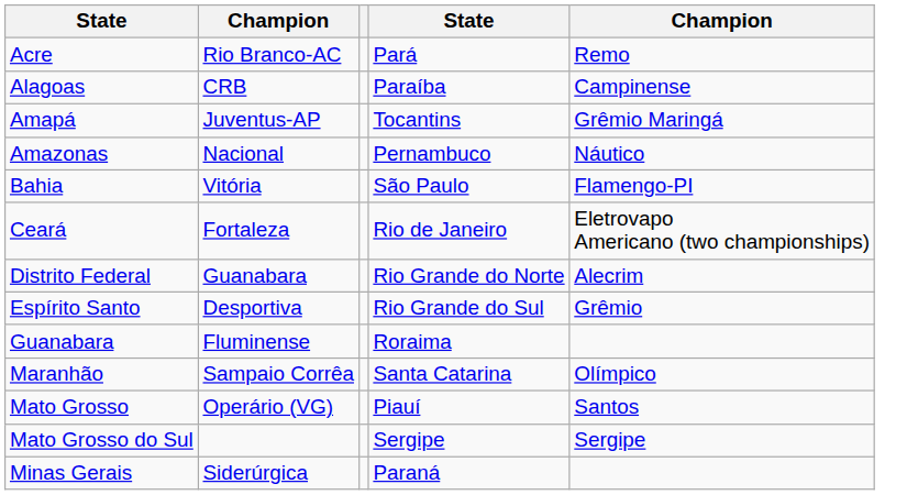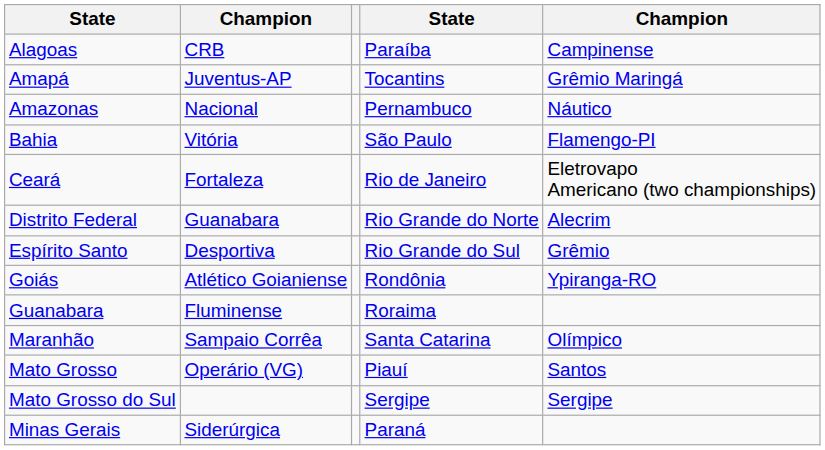 <table class="wikitable">
 <tr>
 <th>State</th>
 <th>Champion</th>
 <th></th>
 <th>State</th>
 <th>Champion</th>
-</tr>
-<tr>
-<td><a href='#'>Acre</a></td>
-<td><a href='#'>Rio Branco-AC</a></td>
-<td></td>
-<td><a href='#'>Pará</a></td>
-<td><a href='#'>Remo</a></td>
 </tr>
 <tr>
 <td><a href='#'>Alagoas</a></td>
 <td><a href='#'>CRB</a></td>
 <td></td>
 <td><a href='#'>Paraíba</a></td>
 <td><a href='#'>Campinense</a></td>
 </tr>
 <tr>
 <td><a href='#'>Amapá</a></td>
 <td><a href='#'>Juventus-AP</a></td>
 <td></td>
 <td><a href='#'>Tocantins</a></td>
 <td><a href='#'>Grêmio Maringá</a></td>
 </tr>
 <tr>
 <td><a href='#'>Amazonas</a></td>
 <td><a href='#'>Nacional</a></td>
 <td></td>
 <td><a href='#'>Pernambuco</a></td>
 <td><a href='#'>Náutico</a></td>
 </tr>
 <tr>
 <td><a href='#'>Bahia</a></td>
 <td><a href='#'>Vitória</a></td>
 <td></td>
 <td><a href='#'>São Paulo</a></td>
 <td><a href='#'>Flamengo-PI</a></td>
 </tr>
 <tr>
 <td><a href='#'>Ceará</a></td>
 <td><a href='#'>Fortaleza</a></td>
 <td></td>
 <td><a href='#'>Rio de Janeiro</a></td>
 <td>Eletrovapo<br>Americano (two championships)</td>
 </tr>
 <tr>
 <td><a href='#'>Distrito Federal</a></td>
 <td><a href='#'>Guanabara</a></td>
 <td></td>
 <td><a href='#'>Rio Grande do Norte</a></td>
 <td><a href='#'>Alecrim</a></td>
 </tr>
 <tr>
 <td><a href='#'>Espírito Santo</a></td>
 <td><a href='#'>Desportiva</a></td>
 <td></td>
 <td><a href='#'>Rio Grande do Sul</a></td>
 <td><a href='#'>Grêmio</a></td>
 </tr>
 <tr>
+<td><a href='#'>Goiás</a></td>
+<td><a href='#'>Atlético Goianiense</a></td>
+<td></td>
+<td><a href='#'>Rondônia</a></td>
+<td><a href='#'>Ypiranga-RO</a></td>
+</tr>
+<tr>
 <td><a href='#'>Guanabara</a></td>
 <td><a href='#'>Fluminense</a></td>
 <td></td>
 <td><a href='#'>Roraima</a></td>
 <td></td>
 </tr>
 <tr>
 <td><a href='#'>Maranhão</a></td>
 <td><a href='#'>Sampaio Corrêa</a></td>
 <td></td>
 <td><a href='#'>Santa Catarina</a></td>
 <td><a href='#'>Olímpico</a></td>
 </tr>
 <tr>
 <td><a href='#'>Mato Grosso</a></td>
 <td><a href='#'>Operário (VG)</a></td>
 <td></td>
 <td><a href='#'>Piauí</a></td>
 <td><a href='#'>Santos</a></td>
 </tr>
 <tr>
 <td><a href='#'>Mato Grosso do Sul</a></td>
 <td></td>
 <td></td>
 <td><a href='#'>Sergipe</a></td>
 <td><a href='#'>Sergipe</a></td>
 </tr>
 <tr>
 <td><a href='#'>Minas Gerais</a></td>
 <td><a href='#'>Siderúrgica</a></td>
 <td></td>
 <td><a href='#'>Paraná</a></td>
 <td></td>
 </tr>
 </table>
